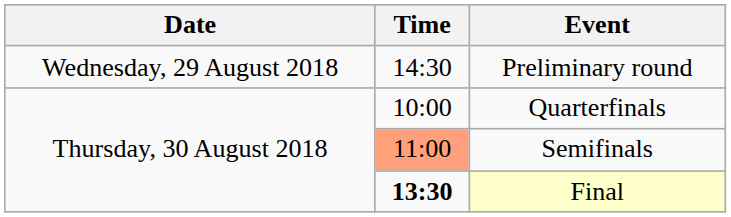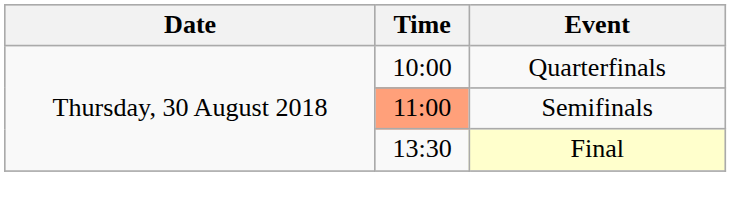 <table class = "wikitable" style="text-align:center;">
 <tr>
 <th width=220>Date</th>
 <th width=50>Time</th>
 <th width=150>Event</th>
-</tr>
-<tr>
-<td>Wednesday, 29 August 2018</td>
-<td>14:30</td>
-<td>Preliminary round</td>
 </tr>
 <tr>
 <td rowspan=3>Thursday, 30 August 2018</td>
 <td>10:00</td>
 <td>Quarterfinals</td>
 </tr>
 <tr>
 <td style="background: lightsalmon;">11:00</td>
 <td>Semifinals</td>
 </tr>
 <tr>
-<td><strong>13:30</strong></td>
+<td>13:30</td>
 <td bgcolor=ffffcc>Final</td>
 </tr>
 </table>
